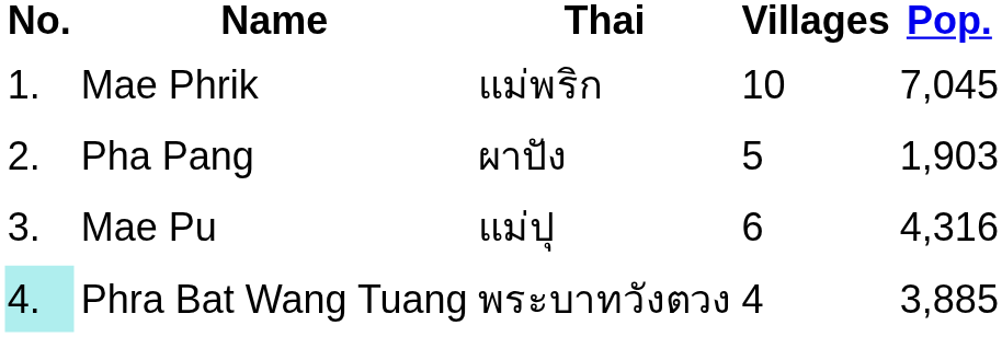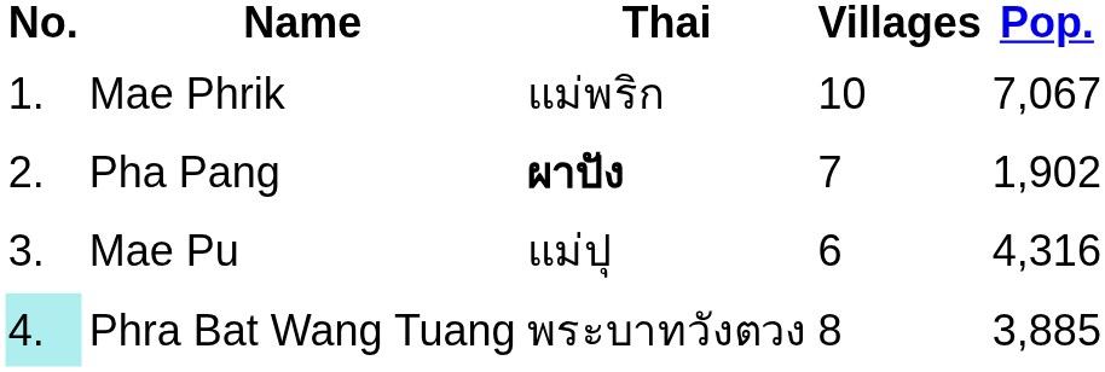 <table>
 <tr>
 <th>No.</th>
 <th>Name</th>
 <th>Thai</th>
 <th>Villages</th>
 <th><a href='#'>Pop.</a></th>
 </tr>
 <tr>
 <td>1.</td>
 <td>Mae Phrik</td>
 <td>แม่พริก</td>
 <td>10</td>
-<td>7,045</td>
+<td>7,067</td>
 </tr>
 <tr>
 <td>2.</td>
 <td>Pha Pang</td>
-<td>ผาปัง</td>
-<td>5</td>
-<td>1,903</td>
+<td><strong>ผาปัง</strong></td>
+<td>7</td>
+<td>1,902</td>
 </tr>
 <tr>
 <td>3.</td>
 <td>Mae Pu</td>
 <td>แม่ปุ</td>
 <td>6</td>
 <td>4,316</td>
 </tr>
 <tr>
 <td style="background: paleturquoise;">4.</td>
 <td>Phra Bat Wang Tuang</td>
 <td>พระบาทวังตวง</td>
-<td>4</td>
+<td>8</td>
 <td>3,885</td>
 </tr>
 </table>
